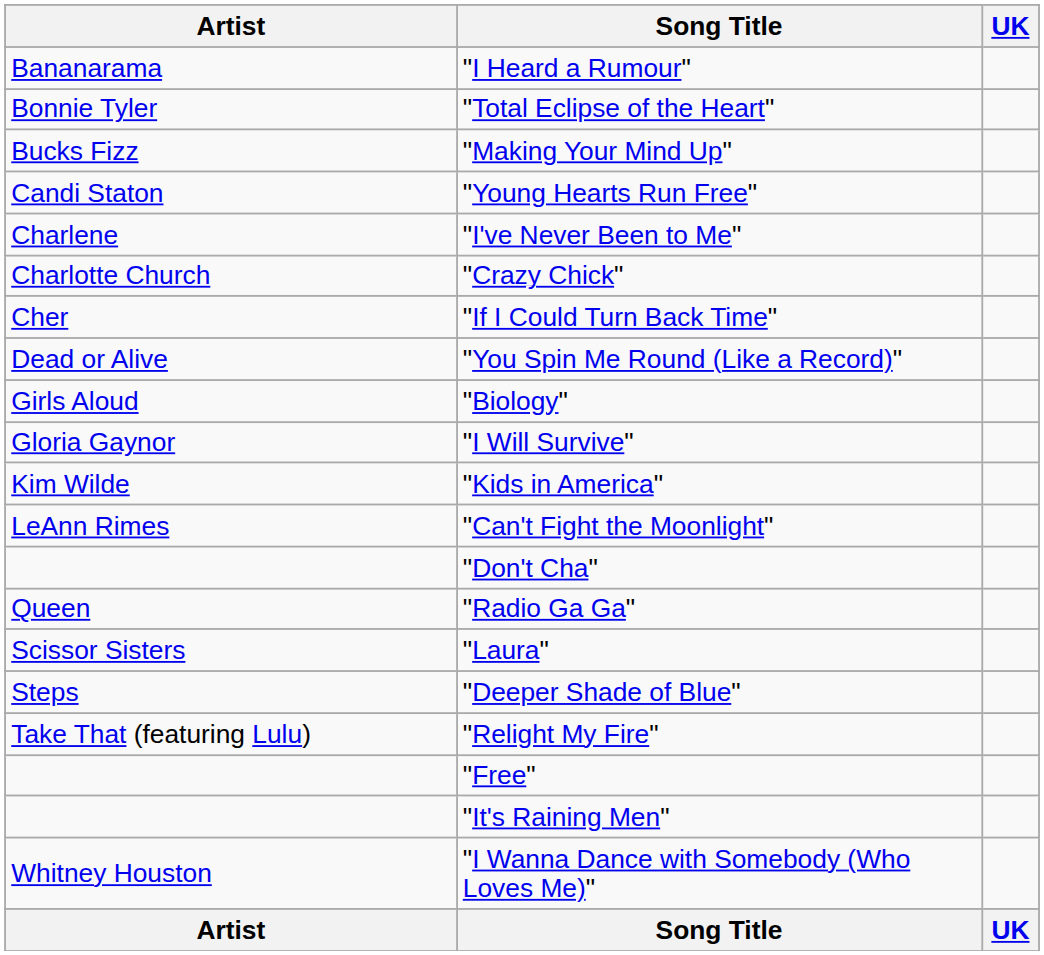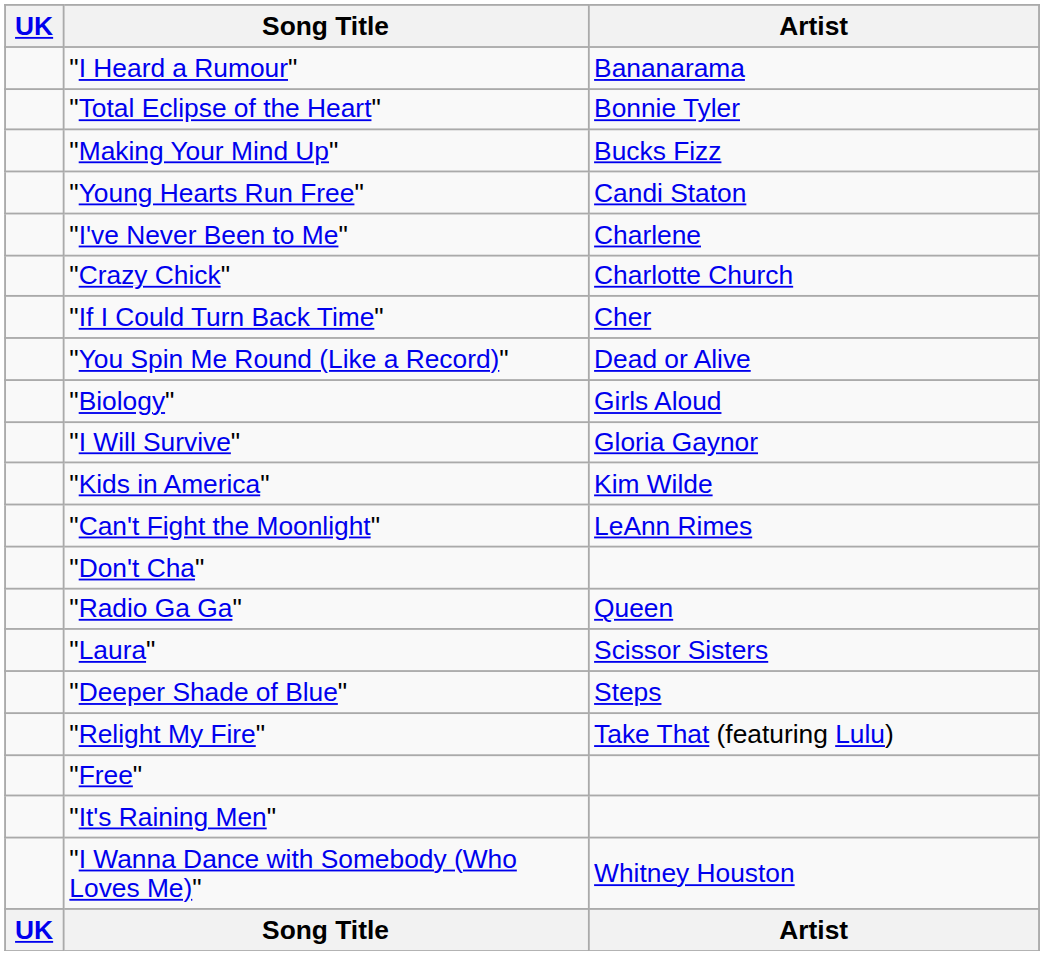 <table class="wikitable sortable" style="font-size:90%; text-align:left; margin: 5px;">
 <tr>
+<th width=25px><a href='#'>UK</a></th>
+<th style="width:280px;">Song Title</th>
 <th style="width:240px;">Artist</th>
-<th style="width:280px;">Song Title</th>
-<th width=25px><a href='#'>UK</a></th>
 </tr>
 <tr>
+<td></td>
+<td>"<a href='#'>I Heard a Rumour</a>"</td>
 <td><a href='#'>Bananarama</a></td>
-<td>"<a href='#'>I Heard a Rumour</a>"</td>
-<td></td>
 </tr>
 <tr>
+<td></td>
+<td>"<a href='#'>Total Eclipse of the Heart</a>"</td>
 <td><a href='#'>Bonnie Tyler</a></td>
-<td>"<a href='#'>Total Eclipse of the Heart</a>"</td>
-<td></td>
 </tr>
 <tr>
+<td></td>
+<td>"<a href='#'>Making Your Mind Up</a>"</td>
 <td><a href='#'>Bucks Fizz</a></td>
-<td>"<a href='#'>Making Your Mind Up</a>"</td>
-<td></td>
 </tr>
 <tr>
+<td></td>
+<td>"<a href='#'>Young Hearts Run Free</a>"</td>
 <td><a href='#'>Candi Staton</a></td>
-<td>"<a href='#'>Young Hearts Run Free</a>"</td>
-<td></td>
 </tr>
 <tr>
+<td></td>
+<td>"<a href='#'>I've Never Been to Me</a>"</td>
 <td><a href='#'>Charlene</a></td>
-<td>"<a href='#'>I've Never Been to Me</a>"</td>
-<td></td>
 </tr>
 <tr>
+<td></td>
+<td>"<a href='#'>Crazy Chick</a>"</td>
 <td><a href='#'>Charlotte Church</a></td>
-<td>"<a href='#'>Crazy Chick</a>"</td>
-<td></td>
 </tr>
 <tr>
+<td></td>
+<td>"<a href='#'>If I Could Turn Back Time</a>"</td>
 <td><a href='#'>Cher</a></td>
-<td>"<a href='#'>If I Could Turn Back Time</a>"</td>
-<td></td>
 </tr>
 <tr>
+<td></td>
+<td>"<a href='#'>You Spin Me Round (Like a Record)</a>"</td>
 <td><a href='#'>Dead or Alive</a></td>
-<td>"<a href='#'>You Spin Me Round (Like a Record)</a>"</td>
-<td></td>
 </tr>
 <tr>
+<td></td>
+<td>"<a href='#'>Biology</a>"</td>
 <td><a href='#'>Girls Aloud</a></td>
-<td>"<a href='#'>Biology</a>"</td>
-<td></td>
 </tr>
 <tr>
+<td></td>
+<td>"<a href='#'>I Will Survive</a>"</td>
 <td><a href='#'>Gloria Gaynor</a></td>
-<td>"<a href='#'>I Will Survive</a>"</td>
-<td></td>
 </tr>
 <tr>
+<td></td>
+<td>"<a href='#'>Kids in America</a>"</td>
 <td><a href='#'>Kim Wilde</a></td>
-<td>"<a href='#'>Kids in America</a>"</td>
-<td></td>
 </tr>
 <tr>
+<td></td>
+<td>"<a href='#'>Can't Fight the Moonlight</a>"</td>
 <td><a href='#'>LeAnn Rimes</a></td>
-<td>"<a href='#'>Can't Fight the Moonlight</a>"</td>
-<td></td>
 </tr>
 <tr>
 <td></td>
 <td>"<a href='#'>Don't Cha</a>"</td>
 <td></td>
 </tr>
 <tr>
+<td></td>
+<td>"<a href='#'>Radio Ga Ga</a>"</td>
 <td><a href='#'>Queen</a></td>
-<td>"<a href='#'>Radio Ga Ga</a>"</td>
-<td></td>
 </tr>
 <tr>
+<td></td>
+<td>"<a href='#'>Laura</a>"</td>
 <td><a href='#'>Scissor Sisters</a></td>
-<td>"<a href='#'>Laura</a>"</td>
-<td></td>
 </tr>
 <tr>
+<td></td>
+<td>"<a href='#'>Deeper Shade of Blue</a>"</td>
 <td><a href='#'>Steps</a></td>
-<td>"<a href='#'>Deeper Shade of Blue</a>"</td>
-<td></td>
 </tr>
 <tr>
+<td></td>
+<td>"<a href='#'>Relight My Fire</a>"</td>
 <td><a href='#'>Take That</a> (featuring <a href='#'>Lulu</a>)</td>
-<td>"<a href='#'>Relight My Fire</a>"</td>
-<td></td>
 </tr>
 <tr>
 <td></td>
 <td>"<a href='#'>Free</a>"</td>
 <td></td>
 </tr>
 <tr>
 <td></td>
 <td>"<a href='#'>It's Raining Men</a>"</td>
 <td></td>
 </tr>
 <tr>
+<td></td>
+<td>"<a href='#'>I Wanna Dance with Somebody (Who Loves Me)</a>"</td>
 <td><a href='#'>Whitney Houston</a></td>
-<td>"<a href='#'>I Wanna Dance with Somebody (Who Loves Me)</a>"</td>
-<td></td>
 </tr>
 <tr class="sortbottom">
+<th><a href='#'>UK</a></th>
+<th>Song Title</th>
 <th>Artist</th>
-<th>Song Title</th>
-<th><a href='#'>UK</a></th>
 </tr>
 </table>
